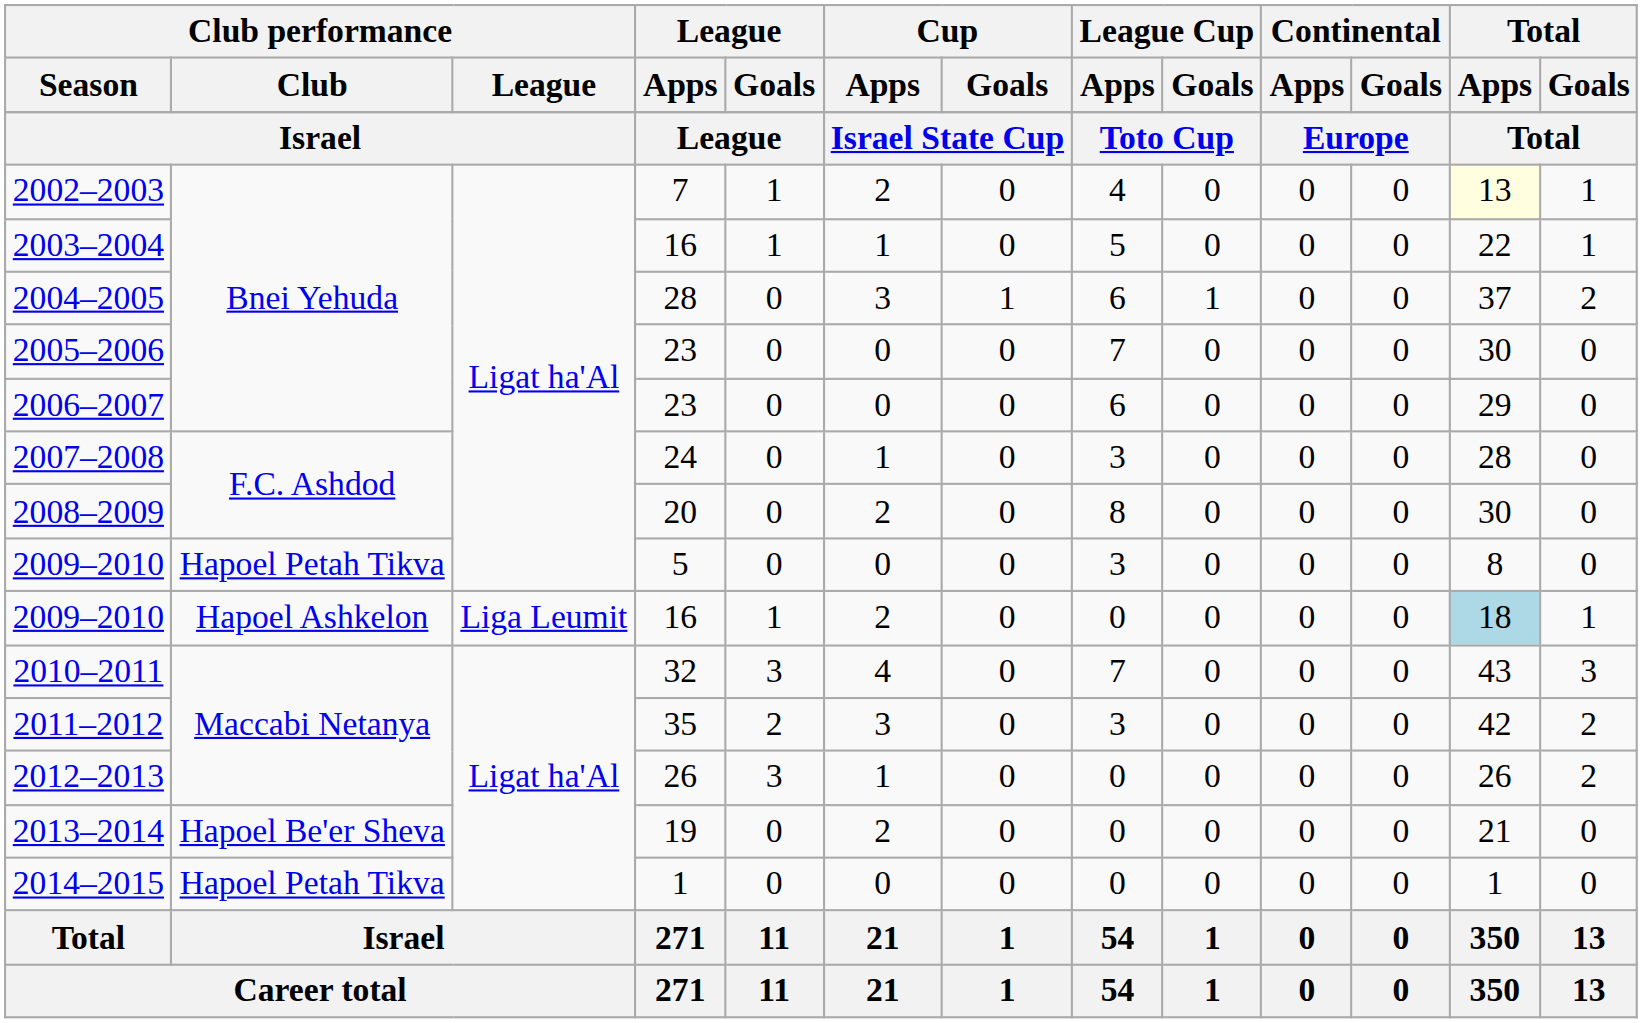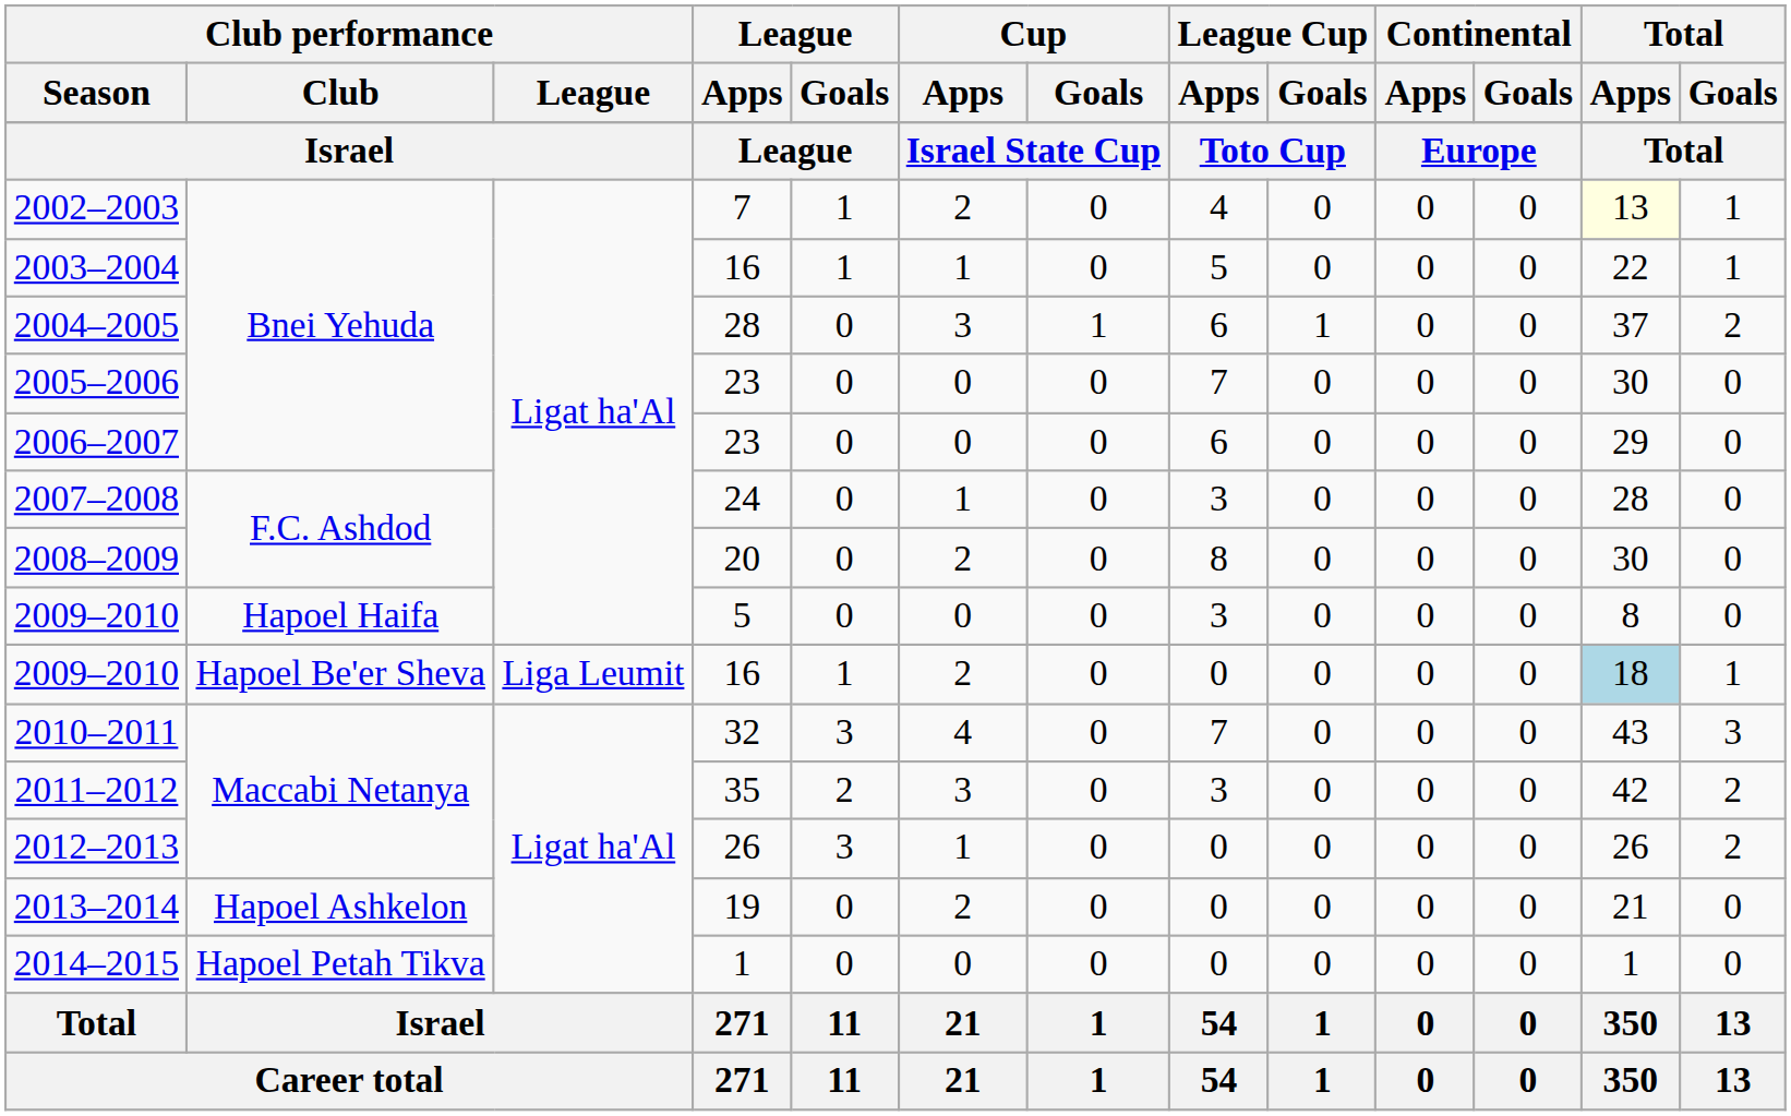 <table class="wikitable" style="text-align:center">
 <tr>
 <th colspan=3>Club performance</th>
 <th colspan=2>League</th>
 <th colspan=2>Cup</th>
 <th colspan=2>League Cup</th>
 <th colspan=2>Continental</th>
 <th colspan=2>Total</th>
 </tr>
 <tr>
 <th>Season</th>
 <th>Club</th>
 <th>League</th>
 <th>Apps</th>
 <th>Goals</th>
 <th>Apps</th>
 <th>Goals</th>
 <th>Apps</th>
 <th>Goals</th>
 <th>Apps</th>
 <th>Goals</th>
 <th>Apps</th>
 <th>Goals</th>
 </tr>
 <tr>
 </tr>
 <tr>
 <th colspan=3>Israel</th>
 <th colspan=2>League</th>
 <th colspan=2><a href='#'>Israel State Cup</a></th>
 <th colspan=2><a href='#'>Toto Cup</a></th>
 <th colspan=2><a href='#'>Europe</a></th>
 <th colspan=2>Total</th>
 </tr>
 <tr>
 <td><a href='#'>2002–2003</a></td>
 <td rowspan="5"><a href='#'>Bnei Yehuda</a></td>
 <td rowspan="8"><a href='#'>Ligat ha'Al</a></td>
 <td>7</td>
 <td>1</td>
 <td>2</td>
 <td>0</td>
 <td>4</td>
 <td>0</td>
 <td>0</td>
 <td>0</td>
 <td style="background: lightyellow;">13</td>
 <td>1</td>
 </tr>
 <tr>
 <td><a href='#'>2003–2004</a></td>
 <td>16</td>
 <td>1</td>
 <td>1</td>
 <td>0</td>
 <td>5</td>
 <td>0</td>
 <td>0</td>
 <td>0</td>
 <td>22</td>
 <td>1</td>
 </tr>
 <tr>
 <td><a href='#'>2004–2005</a></td>
 <td>28</td>
 <td>0</td>
 <td>3</td>
 <td>1</td>
 <td>6</td>
 <td>1</td>
 <td>0</td>
 <td>0</td>
 <td>37</td>
 <td>2</td>
 </tr>
 <tr>
 <td><a href='#'>2005–2006</a></td>
 <td>23</td>
 <td>0</td>
 <td>0</td>
 <td>0</td>
 <td>7</td>
 <td>0</td>
 <td>0</td>
 <td>0</td>
 <td>30</td>
 <td>0</td>
 </tr>
 <tr>
 <td><a href='#'>2006–2007</a></td>
 <td>23</td>
 <td>0</td>
 <td>0</td>
 <td>0</td>
 <td>6</td>
 <td>0</td>
 <td>0</td>
 <td>0</td>
 <td>29</td>
 <td>0</td>
 </tr>
 <tr>
 <td><a href='#'>2007–2008</a></td>
 <td rowspan="2"><a href='#'>F.C. Ashdod</a></td>
 <td>24</td>
 <td>0</td>
 <td>1</td>
 <td>0</td>
 <td>3</td>
 <td>0</td>
 <td>0</td>
 <td>0</td>
 <td>28</td>
 <td>0</td>
 </tr>
 <tr>
 <td><a href='#'>2008–2009</a></td>
 <td>20</td>
 <td>0</td>
 <td>2</td>
 <td>0</td>
 <td>8</td>
 <td>0</td>
 <td>0</td>
 <td>0</td>
 <td>30</td>
 <td>0</td>
 </tr>
 <tr>
 <td><a href='#'>2009–2010</a></td>
-<td><a href='#'>Hapoel Petah Tikva</a></td>
+<td><a href='#'>Hapoel Haifa</a></td>
 <td>5</td>
 <td>0</td>
 <td>0</td>
 <td>0</td>
 <td>3</td>
 <td>0</td>
 <td>0</td>
 <td>0</td>
 <td>8</td>
 <td>0</td>
 </tr>
 <tr>
 <td><a href='#'>2009–2010</a></td>
-<td><a href='#'>Hapoel Ashkelon</a></td>
+<td><a href='#'>Hapoel Be'er Sheva</a></td>
 <td><a href='#'>Liga Leumit</a></td>
 <td>16</td>
 <td>1</td>
 <td>2</td>
 <td>0</td>
 <td>0</td>
 <td>0</td>
 <td>0</td>
 <td>0</td>
 <td style="background: lightblue;">18</td>
 <td>1</td>
 </tr>
 <tr>
 <td><a href='#'>2010–2011</a></td>
 <td rowspan="3"><a href='#'>Maccabi Netanya</a></td>
 <td rowspan="5"><a href='#'>Ligat ha'Al</a></td>
 <td>32</td>
 <td>3</td>
 <td>4</td>
 <td>0</td>
 <td>7</td>
 <td>0</td>
 <td>0</td>
 <td>0</td>
 <td>43</td>
 <td>3</td>
 </tr>
 <tr>
 <td><a href='#'>2011–2012</a></td>
 <td>35</td>
 <td>2</td>
 <td>3</td>
 <td>0</td>
 <td>3</td>
 <td>0</td>
 <td>0</td>
 <td>0</td>
 <td>42</td>
 <td>2</td>
 </tr>
 <tr>
 <td><a href='#'>2012–2013</a></td>
 <td>26</td>
 <td>3</td>
 <td>1</td>
 <td>0</td>
 <td>0</td>
 <td>0</td>
 <td>0</td>
 <td>0</td>
 <td>26</td>
 <td>2</td>
 </tr>
 <tr>
 <td><a href='#'>2013–2014</a></td>
-<td><a href='#'>Hapoel Be'er Sheva</a></td>
+<td><a href='#'>Hapoel Ashkelon</a></td>
 <td>19</td>
 <td>0</td>
 <td>2</td>
 <td>0</td>
 <td>0</td>
 <td>0</td>
 <td>0</td>
 <td>0</td>
 <td>21</td>
 <td>0</td>
 </tr>
 <tr>
 <td><a href='#'>2014–2015</a></td>
 <td><a href='#'>Hapoel Petah Tikva</a></td>
 <td>1</td>
 <td>0</td>
 <td>0</td>
 <td>0</td>
 <td>0</td>
 <td>0</td>
 <td>0</td>
 <td>0</td>
 <td>1</td>
 <td>0</td>
 </tr>
 <tr>
 <th rowspan=1>Total</th>
 <th colspan=2>Israel</th>
 <th>271</th>
 <th>11</th>
 <th>21</th>
 <th>1</th>
 <th>54</th>
 <th>1</th>
 <th>0</th>
 <th>0</th>
 <th>350</th>
 <th>13</th>
 </tr>
 <tr>
 <th colspan=3>Career total</th>
 <th>271</th>
 <th>11</th>
 <th>21</th>
 <th>1</th>
 <th>54</th>
 <th>1</th>
 <th>0</th>
 <th>0</th>
 <th>350</th>
 <th>13</th>
 </tr>
 </table>
